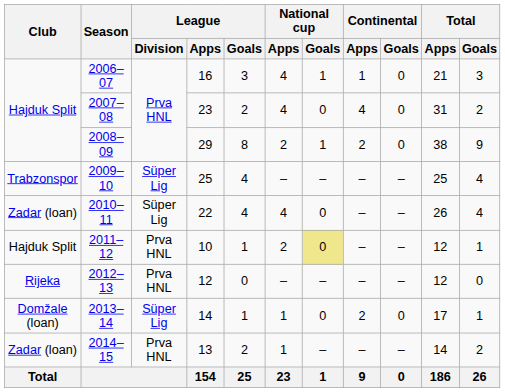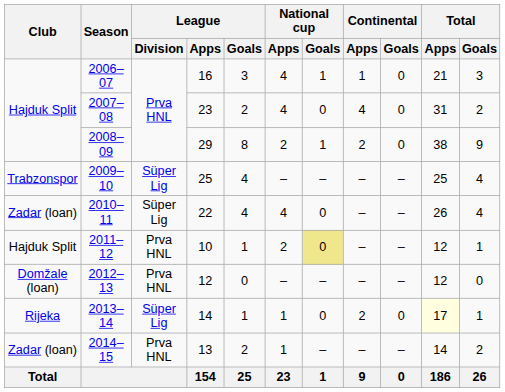 <table class="wikitable" style="text-align:center">
 <tr>
 <th rowspan="2">Club</th>
 <th rowspan="2">Season</th>
 <th colspan="3">League</th>
 <th colspan="2">National cup</th>
 <th colspan="2">Continental</th>
 <th colspan="2">Total</th>
 </tr>
 <tr>
 <th>Division</th>
 <th>Apps</th>
 <th>Goals</th>
 <th>Apps</th>
 <th>Goals</th>
 <th>Apps</th>
 <th>Goals</th>
 <th>Apps</th>
 <th>Goals</th>
 </tr>
 <tr>
 <td rowspan="3"><a href='#'>Hajduk Split</a></td>
 <td><a href='#'>2006–07</a></td>
 <td rowspan="3"><a href='#'>Prva HNL</a></td>
 <td>16</td>
 <td>3</td>
 <td>4</td>
 <td>1</td>
 <td>1</td>
 <td>0</td>
 <td>21</td>
 <td>3</td>
 </tr>
 <tr>
 <td><a href='#'>2007–08</a></td>
 <td>23</td>
 <td>2</td>
 <td>4</td>
 <td>0</td>
 <td>4</td>
 <td>0</td>
 <td>31</td>
 <td>2</td>
 </tr>
 <tr>
 <td><a href='#'>2008–09</a></td>
 <td>29</td>
 <td>8</td>
 <td>2</td>
 <td>1</td>
 <td>2</td>
 <td>0</td>
 <td>38</td>
 <td>9</td>
 </tr>
 <tr>
 <td><a href='#'>Trabzonspor</a></td>
 <td><a href='#'>2009–10</a></td>
 <td><a href='#'>Süper Lig</a></td>
 <td>25</td>
 <td>4</td>
 <td>–</td>
 <td>–</td>
 <td>–</td>
 <td>–</td>
 <td>25</td>
 <td>4</td>
 </tr>
 <tr>
 <td><a href='#'>Zadar</a> (loan)</td>
 <td><a href='#'>2010–11</a></td>
 <td>Süper Lig</td>
 <td>22</td>
 <td>4</td>
 <td>4</td>
 <td>0</td>
 <td>–</td>
 <td>–</td>
 <td>26</td>
 <td>4</td>
 </tr>
 <tr>
 <td>Hajduk Split</td>
 <td><a href='#'>2011–12</a></td>
 <td>Prva HNL</td>
 <td>10</td>
 <td>1</td>
 <td>2</td>
 <td style="background: khaki;">0</td>
 <td>–</td>
 <td>–</td>
 <td>12</td>
 <td>1</td>
 </tr>
 <tr>
-<td><a href='#'>Rijeka</a></td>
+<td><a href='#'>Domžale</a> (loan)</td>
 <td><a href='#'>2012–13</a></td>
 <td>Prva HNL</td>
 <td>12</td>
 <td>0</td>
 <td>–</td>
 <td>–</td>
 <td>–</td>
 <td>–</td>
 <td>12</td>
 <td>0</td>
 </tr>
 <tr>
-<td><a href='#'>Domžale</a> (loan)</td>
+<td><a href='#'>Rijeka</a></td>
 <td><a href='#'>2013–14</a></td>
 <td><a href='#'>Süper Lig</a></td>
 <td>14</td>
 <td>1</td>
 <td>1</td>
 <td>0</td>
 <td>2</td>
 <td>0</td>
-<td>17</td>
+<td style="background: lightyellow;">17</td>
 <td>1</td>
 </tr>
 <tr>
 <td><a href='#'>Zadar</a> (loan)</td>
 <td><a href='#'>2014–15</a></td>
 <td>Prva HNL</td>
 <td>13</td>
 <td>2</td>
 <td>1</td>
 <td>–</td>
 <td>–</td>
 <td>–</td>
 <td>14</td>
 <td>2</td>
 </tr>
 <tr>
 <th>Total</th>
 <th colspan="2"></th>
 <th>154</th>
 <th>25</th>
 <th>23</th>
 <th>1</th>
 <th>9</th>
 <th>0</th>
 <th>186</th>
 <th>26</th>
 </tr>
 </table>
